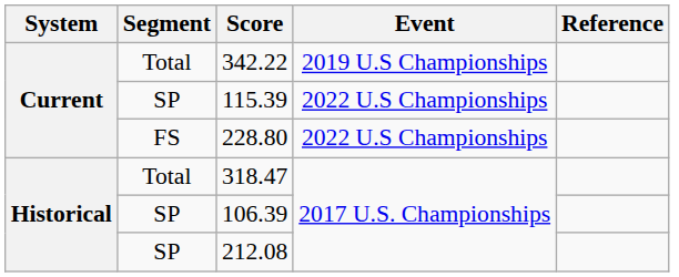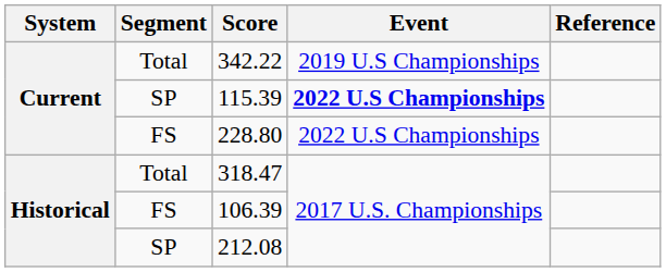 <table class="wikitable plainrowheaders" style="text-align:center">
 <tr>
 <th scope=col>System</th>
 <th scope=col>Segment</th>
 <th scope=col>Score</th>
 <th scope=col>Event</th>
 <th scope=col>Reference</th>
 </tr>
 <tr>
 <th scope=row rowspan=3>Current</th>
 <td>Total</td>
 <td>342.22</td>
 <td><a href='#'>2019 U.S Championships</a></td>
 <td></td>
 </tr>
 <tr>
 <td>SP</td>
 <td>115.39</td>
-<td><a href='#'>2022 U.S Championships</a></td>
+<td><strong><a href='#'>2022 U.S Championships</a></strong></td>
 <td></td>
 </tr>
 <tr>
 <td>FS</td>
 <td>228.80</td>
 <td><a href='#'>2022 U.S Championships</a></td>
 <td></td>
 </tr>
 <tr>
 <th scope=row rowspan=3>Historical</th>
 <td>Total</td>
 <td>318.47</td>
 <td rowspan="3"><a href='#'>2017 U.S. Championships</a></td>
 <td></td>
 </tr>
 <tr>
-<td>SP</td>
+<td>FS</td>
 <td>106.39</td>
 <td></td>
 </tr>
 <tr>
 <td>SP</td>
 <td>212.08</td>
 <td></td>
 </tr>
 </table>
